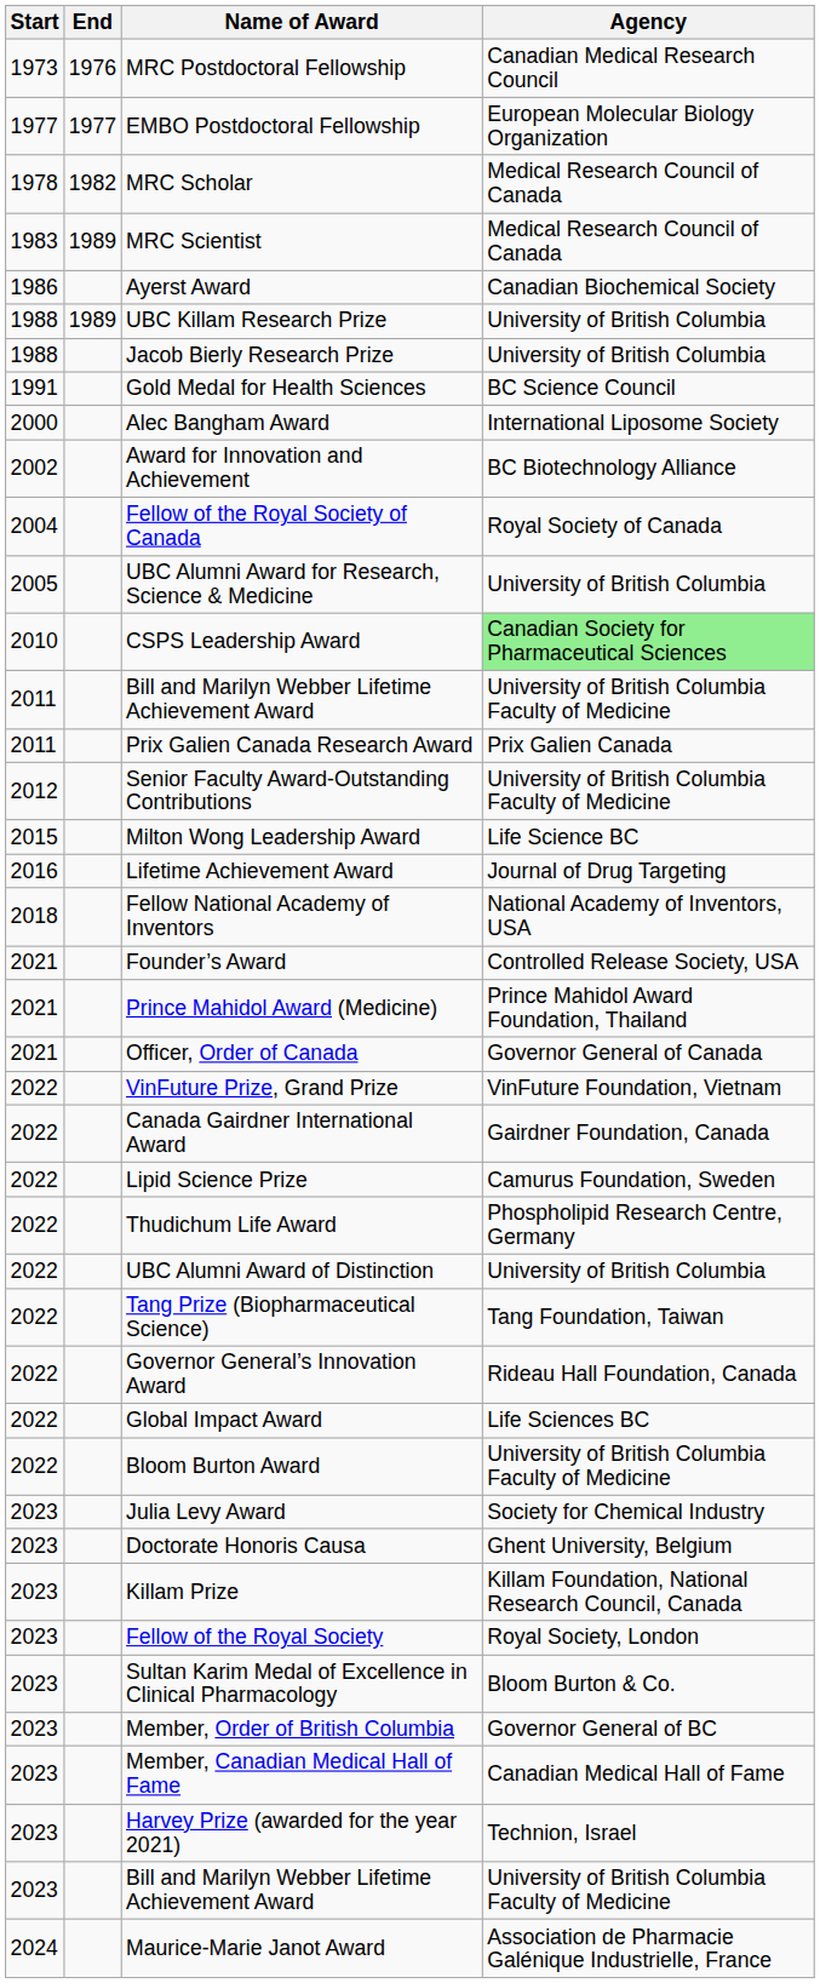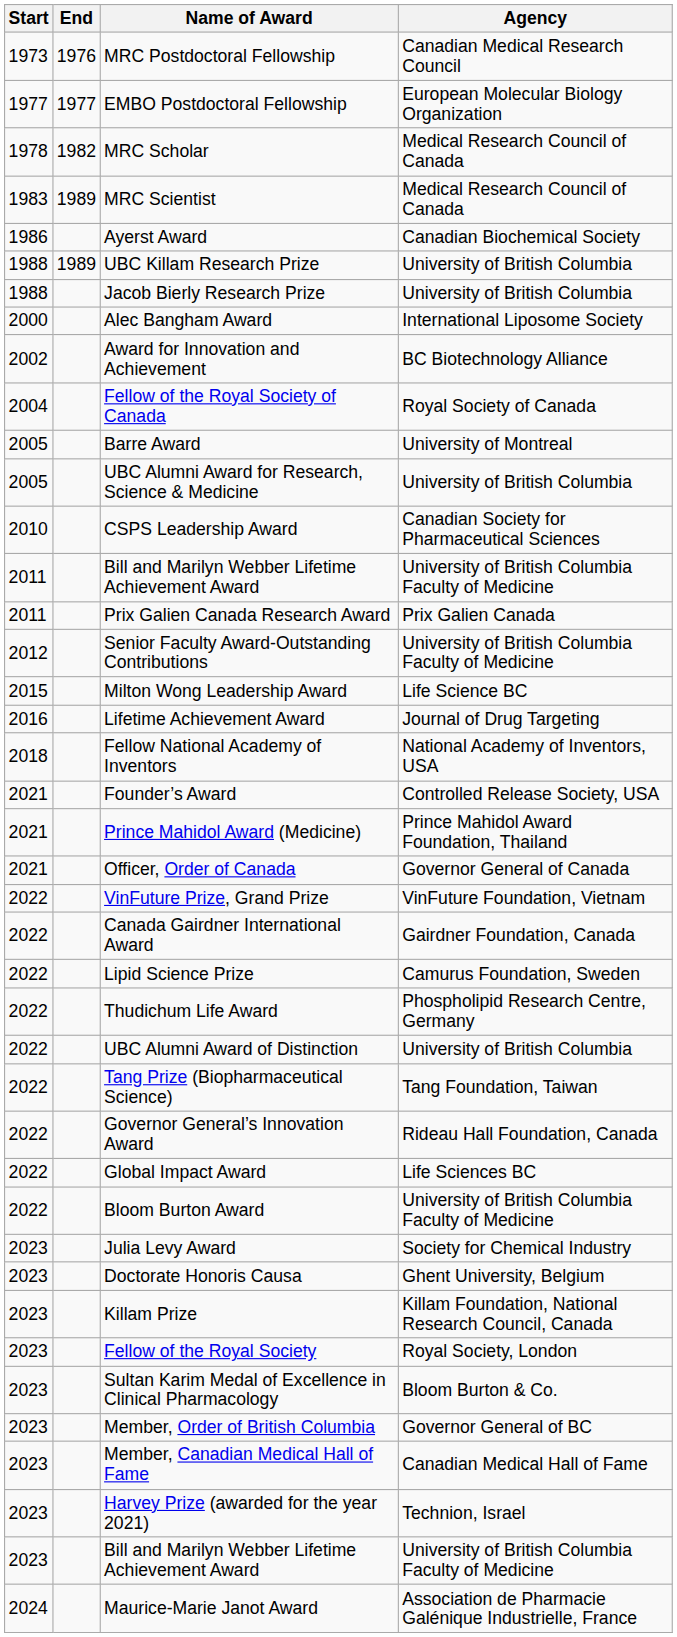 <table class="wikitable">
 <tr>
 <th>Start</th>
 <th>End</th>
 <th>Name of Award</th>
 <th>Agency</th>
 </tr>
 <tr>
 <td>1973</td>
 <td>1976</td>
 <td>MRC Postdoctoral Fellowship</td>
 <td>Canadian Medical Research Council</td>
 </tr>
 <tr>
 <td>1977</td>
 <td>1977</td>
 <td>EMBO Postdoctoral Fellowship</td>
 <td>European Molecular Biology Organization</td>
 </tr>
 <tr>
 <td>1978</td>
 <td>1982</td>
 <td>MRC Scholar</td>
 <td>Medical Research Council of Canada</td>
 </tr>
 <tr>
 <td>1983</td>
 <td>1989</td>
 <td>MRC Scientist</td>
 <td>Medical Research Council of Canada</td>
 </tr>
 <tr>
 <td>1986</td>
 <td></td>
 <td>Ayerst Award</td>
 <td>Canadian Biochemical Society</td>
 </tr>
 <tr>
 <td>1988</td>
 <td>1989</td>
 <td>UBC Killam Research Prize</td>
 <td>University of British Columbia</td>
 </tr>
 <tr>
 <td>1988</td>
 <td></td>
 <td>Jacob Bierly Research Prize</td>
 <td>University of British Columbia</td>
 </tr>
 <tr>
-<td>1991</td>
-<td></td>
-<td>Gold Medal for Health Sciences</td>
-<td>BC Science Council</td>
-</tr>
-<tr>
 <td>2000</td>
 <td></td>
 <td>Alec Bangham Award</td>
 <td>International Liposome Society</td>
 </tr>
 <tr>
 <td>2002</td>
 <td></td>
 <td>Award for Innovation and Achievement</td>
 <td>BC Biotechnology Alliance</td>
 </tr>
 <tr>
 <td>2004</td>
 <td></td>
 <td><a href='#'>Fellow of the Royal Society of Canada</a></td>
 <td>Royal Society of Canada</td>
 </tr>
 <tr>
 <td>2005</td>
 <td></td>
+<td>Barre Award</td>
+<td>University of Montreal</td>
+</tr>
+<tr>
+<td>2005</td>
+<td></td>
 <td>UBC Alumni Award for Research, Science & Medicine</td>
 <td>University of British Columbia</td>
 </tr>
 <tr>
 <td>2010</td>
 <td></td>
 <td>CSPS Leadership Award</td>
-<td style="background: lightgreen;">Canadian Society for Pharmaceutical Sciences</td>
+<td>Canadian Society for Pharmaceutical Sciences</td>
 </tr>
 <tr>
 <td>2011</td>
 <td></td>
 <td>Bill and Marilyn Webber Lifetime Achievement Award</td>
 <td>University of British Columbia Faculty of Medicine</td>
 </tr>
 <tr>
 <td>2011</td>
 <td></td>
 <td>Prix Galien Canada Research Award</td>
 <td>Prix Galien Canada</td>
 </tr>
 <tr>
 <td>2012</td>
 <td></td>
 <td>Senior Faculty Award-Outstanding Contributions</td>
 <td>University of British Columbia Faculty of Medicine</td>
 </tr>
 <tr>
 <td>2015</td>
 <td></td>
 <td>Milton Wong Leadership Award</td>
 <td>Life Science BC</td>
 </tr>
 <tr>
 <td>2016</td>
 <td></td>
 <td>Lifetime Achievement Award</td>
 <td>Journal of Drug Targeting</td>
 </tr>
 <tr>
 <td>2018</td>
 <td></td>
 <td>Fellow National Academy of Inventors</td>
 <td>National Academy of Inventors, USA</td>
 </tr>
 <tr>
 <td>2021</td>
 <td></td>
 <td>Founder’s Award</td>
 <td>Controlled Release Society, USA</td>
 </tr>
 <tr>
 <td>2021</td>
 <td></td>
 <td><a href='#'>Prince Mahidol Award</a> (Medicine)</td>
 <td>Prince Mahidol Award Foundation, Thailand</td>
 </tr>
 <tr>
 <td>2021</td>
 <td></td>
 <td>Officer, <a href='#'>Order of Canada</a></td>
 <td>Governor General of Canada</td>
 </tr>
 <tr>
 <td>2022</td>
 <td></td>
 <td><a href='#'>VinFuture Prize</a>, Grand Prize</td>
 <td>VinFuture Foundation, Vietnam</td>
 </tr>
 <tr>
 <td>2022</td>
 <td></td>
 <td>Canada Gairdner International Award</td>
 <td>Gairdner Foundation, Canada</td>
 </tr>
 <tr>
 <td>2022</td>
 <td></td>
 <td>Lipid Science Prize</td>
 <td>Camurus Foundation, Sweden</td>
 </tr>
 <tr>
 <td>2022</td>
 <td></td>
 <td>Thudichum Life Award</td>
 <td>Phospholipid Research Centre, Germany</td>
 </tr>
 <tr>
 <td>2022</td>
 <td></td>
 <td>UBC Alumni Award of Distinction</td>
 <td>University of British Columbia</td>
 </tr>
 <tr>
 <td>2022</td>
 <td></td>
 <td><a href='#'>Tang Prize</a> (Biopharmaceutical Science)</td>
 <td>Tang Foundation, Taiwan</td>
 </tr>
 <tr>
 <td>2022</td>
 <td></td>
 <td>Governor General’s Innovation Award</td>
 <td>Rideau Hall Foundation, Canada</td>
 </tr>
 <tr>
 <td>2022</td>
 <td></td>
 <td>Global Impact Award</td>
 <td>Life Sciences BC</td>
 </tr>
 <tr>
 <td>2022</td>
 <td></td>
 <td>Bloom Burton Award</td>
 <td>University of British Columbia Faculty of Medicine</td>
 </tr>
 <tr>
 <td>2023</td>
 <td></td>
 <td>Julia Levy Award</td>
 <td>Society for Chemical Industry</td>
 </tr>
 <tr>
 <td>2023</td>
 <td></td>
 <td>Doctorate Honoris Causa</td>
 <td>Ghent University, Belgium</td>
 </tr>
 <tr>
 <td>2023</td>
 <td></td>
 <td>Killam Prize</td>
 <td>Killam Foundation, National Research Council, Canada</td>
 </tr>
 <tr>
 <td>2023</td>
 <td></td>
 <td><a href='#'>Fellow of the Royal Society</a></td>
 <td>Royal Society, London</td>
 </tr>
 <tr>
 <td>2023</td>
 <td></td>
 <td>Sultan Karim Medal of Excellence in Clinical Pharmacology</td>
 <td>Bloom Burton & Co.</td>
 </tr>
 <tr>
 <td>2023</td>
 <td></td>
 <td>Member, <a href='#'>Order of British Columbia</a></td>
 <td>Governor General of BC</td>
 </tr>
 <tr>
 <td>2023</td>
 <td></td>
 <td>Member, <a href='#'>Canadian Medical Hall of Fame</a></td>
 <td>Canadian Medical Hall of Fame</td>
 </tr>
 <tr>
 <td>2023</td>
 <td></td>
 <td><a href='#'>Harvey Prize</a> (awarded for the year 2021)</td>
 <td>Technion, Israel</td>
 </tr>
 <tr>
 <td>2023</td>
 <td></td>
 <td>Bill and Marilyn Webber Lifetime Achievement Award</td>
 <td>University of British Columbia Faculty of Medicine</td>
 </tr>
 <tr>
 <td>2024</td>
 <td></td>
 <td>Maurice-Marie Janot Award</td>
 <td>Association de Pharmacie Galénique Industrielle, France</td>
 </tr>
 </table>
